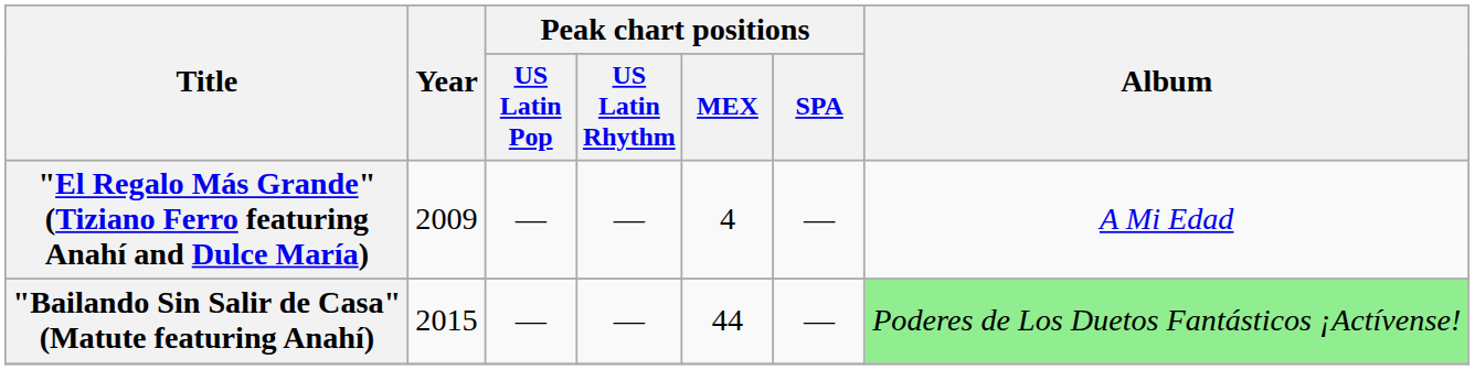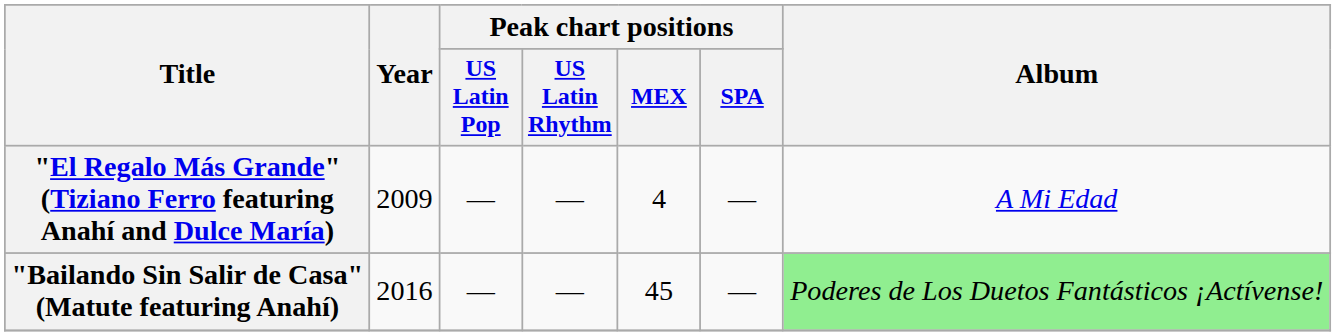 <table class="wikitable plainrowheaders" style="text-align:center;" border="1">
 <tr>
 <th rowspan="2" width="200">Title</th>
 <th rowspan="2">Year</th>
 <th colspan="4">Peak chart positions</th>
 <th rowspan="2">Album</th>
 </tr>
 <tr>
 <th style="width:3em;font-size:85%"><a href='#'>US Latin Pop</a></th>
 <th style="width:3em;font-size:85%"><a href='#'>US Latin Rhythm</a></th>
 <th style="width:3em;font-size:85%"><a href='#'>MEX</a></th>
 <th style="width:3em;font-size:85%"><a href='#'>SPA</a><br></th>
 </tr>
 <tr>
 <th scope="row">"<a href='#'>El Regalo Más Grande</a>" <br><span>(<a href='#'>Tiziano Ferro</a> featuring Anahí and <a href='#'>Dulce María</a>)</span></th>
 <td>2009</td>
 <td>—</td>
 <td>—</td>
 <td>4</td>
 <td>—</td>
 <td><em><a href='#'>A Mi Edad</a></em></td>
 </tr>
 <tr>
 <th scope="row">"Bailando Sin Salir de Casa" <br><span>(Matute featuring Anahí)</span></th>
-<td>2015</td>
+<td>2016</td>
 <td>—</td>
 <td>—</td>
-<td>44</td>
+<td>45</td>
 <td>—</td>
 <td style="background: lightgreen;"><em>Poderes de Los Duetos Fantásticos ¡Actívense!</em></td>
 </tr>
 <tr>
 </tr>
 </table>
